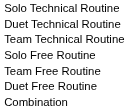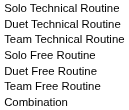 <table>
 <tr>
 <td>Solo Technical Routine</td>
 <td></td>
 <td></td>
 <td></td>
 </tr>
 <tr>
 <td>Duet Technical Routine</td>
 <td></td>
 <td></td>
 <td></td>
 </tr>
 <tr>
 <td>Team Technical Routine</td>
 <td></td>
 <td></td>
 <td></td>
 </tr>
 <tr>
 <td>Solo Free Routine</td>
 <td></td>
 <td></td>
 <td></td>
 </tr>
 <tr>
-<td>Team Free Routine</td>
+<td>Duet Free Routine</td>
 <td></td>
 <td></td>
 <td></td>
 </tr>
 <tr>
-<td>Duet Free Routine</td>
+<td>Team Free Routine</td>
 <td></td>
 <td></td>
 <td></td>
 </tr>
 <tr>
 <td>Combination</td>
 <td></td>
 <td></td>
 <td></td>
 </tr>
 <tr>
 </tr>
 </table>
